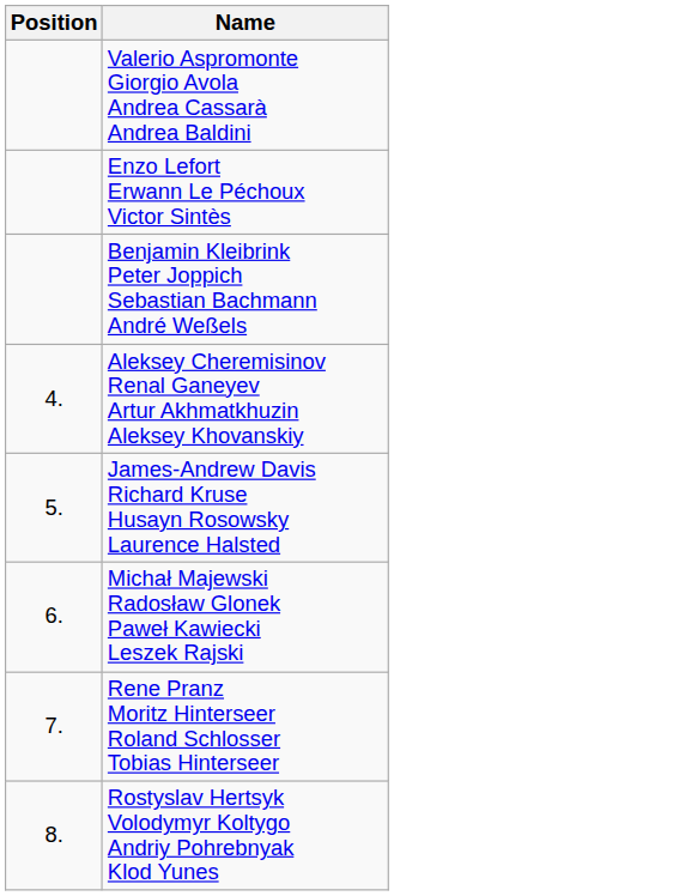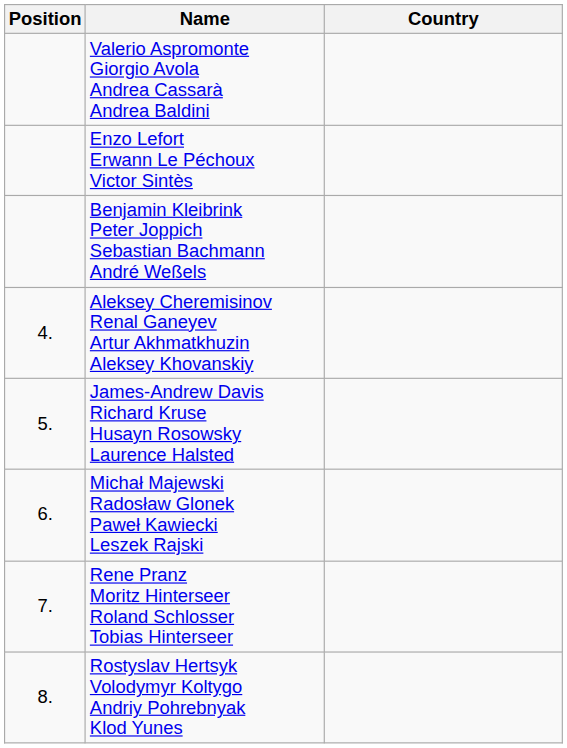 <table class="wikitable">
 <tr>
 <th width="20">Position</th>
 <th width="200">Name</th>
+<th width="200">Country</th>
 </tr>
 <tr>
 <td align="center"></td>
 <td><a href='#'>Valerio Aspromonte</a><br><a href='#'>Giorgio Avola</a><br><a href='#'>Andrea Cassarà</a><br><a href='#'>Andrea Baldini</a></td>
+<td></td>
 </tr>
 <tr>
 <td align="center"></td>
 <td><a href='#'>Enzo Lefort</a><br><a href='#'>Erwann Le Péchoux</a><br><a href='#'>Victor Sintès</a></td>
+<td></td>
 </tr>
 <tr>
 <td align="center"></td>
 <td><a href='#'>Benjamin Kleibrink</a><br><a href='#'>Peter Joppich</a><br><a href='#'>Sebastian Bachmann</a><br><a href='#'>André Weßels</a></td>
+<td></td>
 </tr>
 <tr>
 <td align="center">4.</td>
 <td><a href='#'>Aleksey Cheremisinov</a><br><a href='#'>Renal Ganeyev</a><br><a href='#'>Artur Akhmatkhuzin</a><br><a href='#'>Aleksey Khovanskiy</a></td>
+<td></td>
 </tr>
 <tr>
 <td align="center">5.</td>
 <td><a href='#'>James-Andrew Davis</a><br><a href='#'>Richard Kruse</a><br><a href='#'>Husayn Rosowsky</a><br><a href='#'>Laurence Halsted</a></td>
+<td></td>
 </tr>
 <tr>
 <td align="center">6.</td>
 <td><a href='#'>Michał Majewski</a><br><a href='#'>Radosław Glonek</a><br><a href='#'>Paweł Kawiecki</a><br><a href='#'>Leszek Rajski</a></td>
+<td></td>
 </tr>
 <tr>
 <td align="center">7.</td>
 <td><a href='#'>Rene Pranz</a><br><a href='#'>Moritz Hinterseer</a><br><a href='#'>Roland Schlosser</a><br><a href='#'>Tobias Hinterseer</a></td>
+<td></td>
 </tr>
 <tr>
 <td align="center">8.</td>
 <td><a href='#'>Rostyslav Hertsyk</a><br><a href='#'>Volodymyr Koltygo</a><br><a href='#'>Andriy Pohrebnyak</a><br><a href='#'>Klod Yunes</a></td>
+<td></td>
 </tr>
 </table>
